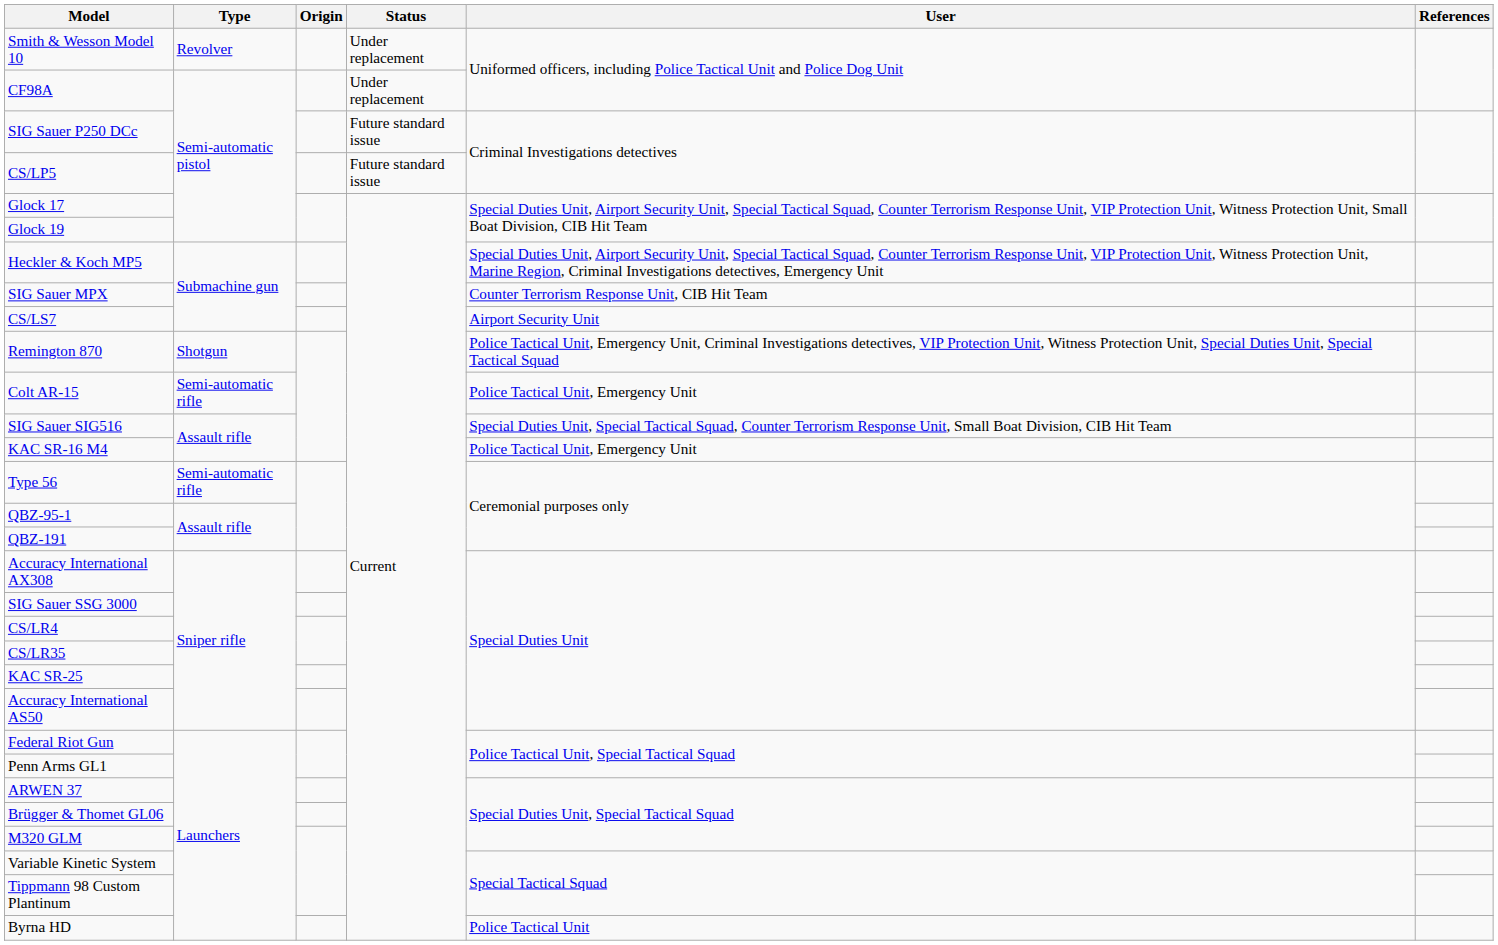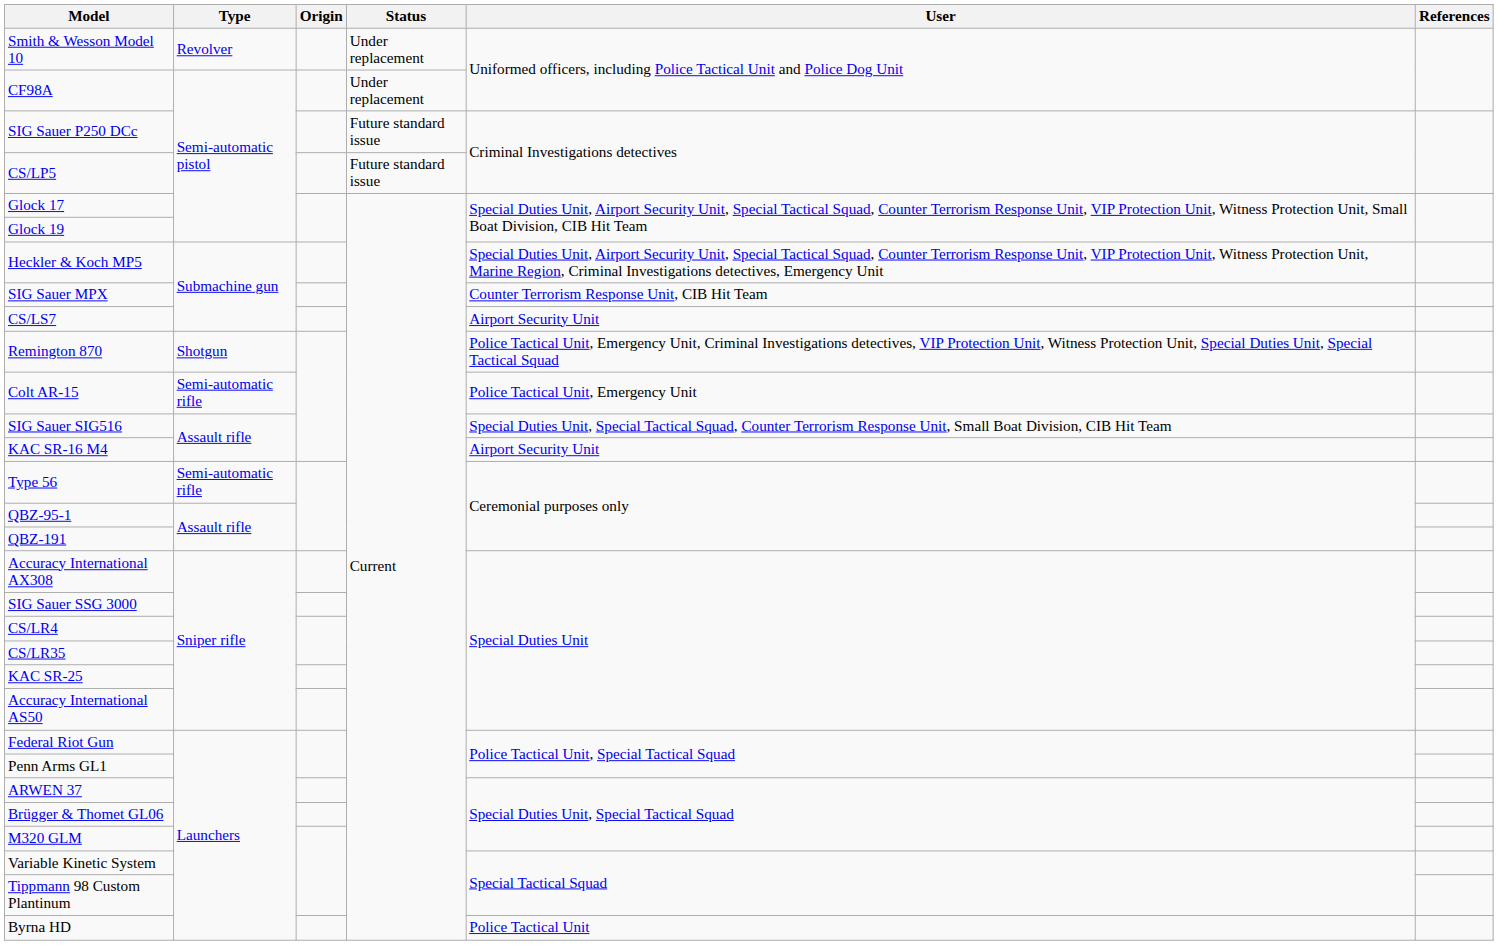 <table class="wikitable">
 <tr>
 <th>Model</th>
 <th>Type</th>
 <th>Origin</th>
 <th>Status</th>
 <th>User</th>
 <th>References</th>
 </tr>
 <tr>
 <td><a href='#'>Smith & Wesson Model 10</a></td>
 <td><a href='#'>Revolver</a></td>
 <td></td>
 <td>Under replacement</td>
 <td rowspan="2">Uniformed officers, including <a href='#'>Police Tactical Unit</a> and <a href='#'>Police Dog Unit</a></td>
 <td rowspan="2"></td>
 </tr>
 <tr>
 <td><a href='#'>CF98A</a></td>
 <td rowspan="5"><a href='#'>Semi-automatic pistol</a></td>
 <td></td>
 <td>Under replacement</td>
 </tr>
 <tr>
 <td><a href='#'>SIG Sauer P250 DCc</a></td>
 <td></td>
 <td>Future standard issue</td>
 <td rowspan="2">Criminal Investigations detectives</td>
 <td rowspan="2"></td>
 </tr>
 <tr>
 <td><a href='#'>CS/LP5</a></td>
 <td></td>
 <td>Future standard issue</td>
 </tr>
 <tr>
 <td><a href='#'>Glock 17</a></td>
 <td rowspan="2"></td>
 <td rowspan="26">Current</td>
 <td rowspan="2"><a href='#'>Special Duties Unit</a>, <a href='#'>Airport Security Unit</a>, <a href='#'>Special Tactical Squad</a>, <a href='#'>Counter Terrorism Response Unit</a>, <a href='#'>VIP Protection Unit</a>, Witness Protection Unit, Small Boat Division, CIB Hit Team</td>
 <td rowspan="2"></td>
 </tr>
 <tr>
 <td><a href='#'>Glock 19</a></td>
 </tr>
 <tr>
 <td><a href='#'>Heckler & Koch MP5</a></td>
 <td rowspan="3"><a href='#'>Submachine gun</a></td>
 <td></td>
 <td><a href='#'>Special Duties Unit</a>, <a href='#'>Airport Security Unit</a>, <a href='#'>Special Tactical Squad</a>, <a href='#'>Counter Terrorism Response Unit</a>, <a href='#'>VIP Protection Unit</a>, Witness Protection Unit, <a href='#'>Marine Region</a>, Criminal Investigations detectives, Emergency Unit</td>
 <td></td>
 </tr>
 <tr>
 <td><a href='#'>SIG Sauer MPX</a></td>
 <td></td>
 <td><a href='#'>Counter Terrorism Response Unit</a>, CIB Hit Team</td>
 <td></td>
 </tr>
 <tr>
 <td><a href='#'>CS/LS7</a></td>
 <td></td>
 <td><a href='#'>Airport Security Unit</a></td>
 <td></td>
 </tr>
 <tr>
 <td><a href='#'>Remington 870</a></td>
 <td><a href='#'>Shotgun</a></td>
 <td rowspan="4"></td>
 <td><a href='#'>Police Tactical Unit</a>, Emergency Unit, Criminal Investigations detectives, <a href='#'>VIP Protection Unit</a>, Witness Protection Unit, <a href='#'>Special Duties Unit</a>, <a href='#'>Special Tactical Squad</a></td>
 <td></td>
 </tr>
 <tr>
 <td><a href='#'>Colt AR-15</a></td>
 <td><a href='#'>Semi-automatic rifle</a></td>
 <td><a href='#'>Police Tactical Unit</a>, Emergency Unit</td>
 <td></td>
 </tr>
 <tr>
 <td><a href='#'>SIG Sauer SIG516</a></td>
 <td rowspan="2"><a href='#'>Assault rifle</a></td>
 <td><a href='#'>Special Duties Unit</a>, <a href='#'>Special Tactical Squad</a>, <a href='#'>Counter Terrorism Response Unit</a>, Small Boat Division, CIB Hit Team</td>
 <td></td>
 </tr>
 <tr>
 <td><a href='#'>KAC SR-16 M4</a></td>
-<td><a href='#'>Police Tactical Unit</a>, Emergency Unit</td>
+<td><a href='#'>Airport Security Unit</a></td>
 <td></td>
 </tr>
 <tr>
 <td><a href='#'>Type 56</a></td>
 <td><a href='#'>Semi-automatic rifle</a></td>
 <td rowspan="3"></td>
 <td rowspan="3">Ceremonial purposes only</td>
 <td></td>
 </tr>
 <tr>
 <td><a href='#'>QBZ-95-1</a></td>
 <td rowspan="2"><a href='#'>Assault rifle</a></td>
 <td></td>
 </tr>
 <tr>
 <td><a href='#'>QBZ-191</a></td>
 <td></td>
 </tr>
 <tr>
 <td><a href='#'>Accuracy International AX308</a></td>
 <td rowspan="6"><a href='#'>Sniper rifle</a></td>
 <td></td>
 <td rowspan="6"><a href='#'>Special Duties Unit</a></td>
 <td></td>
 </tr>
 <tr>
 <td><a href='#'>SIG Sauer SSG 3000</a></td>
 <td></td>
 <td></td>
 </tr>
 <tr>
 <td><a href='#'>CS/LR4</a></td>
 <td rowspan="2"></td>
 <td></td>
 </tr>
 <tr>
 <td><a href='#'>CS/LR35</a></td>
 <td></td>
 </tr>
 <tr>
 <td><a href='#'>KAC SR-25</a></td>
 <td></td>
 <td></td>
 </tr>
 <tr>
 <td><a href='#'>Accuracy International AS50</a></td>
 <td></td>
 <td></td>
 </tr>
 <tr>
 <td><a href='#'>Federal Riot Gun</a></td>
 <td rowspan="8"><a href='#'>Launchers</a></td>
 <td rowspan="2"></td>
 <td rowspan="2"><a href='#'>Police Tactical Unit</a>, <a href='#'>Special Tactical Squad</a></td>
 <td></td>
 </tr>
 <tr>
 <td>Penn Arms GL1</td>
 <td></td>
 </tr>
 <tr>
 <td><a href='#'>ARWEN 37</a></td>
 <td></td>
 <td rowspan="3"><a href='#'>Special Duties Unit</a>, <a href='#'>Special Tactical Squad</a></td>
 <td></td>
 </tr>
 <tr>
 <td><a href='#'>Brügger & Thomet GL06</a></td>
 <td></td>
 <td></td>
 </tr>
 <tr>
 <td><a href='#'>M320 GLM</a></td>
 <td rowspan="3"></td>
 <td></td>
 </tr>
 <tr>
 <td>Variable Kinetic System</td>
 <td rowspan="2"><a href='#'>Special Tactical Squad</a></td>
 <td></td>
 </tr>
 <tr>
 <td><a href='#'>Tippmann</a> 98 Custom Plantinum</td>
 <td></td>
 </tr>
 <tr>
 <td>Byrna HD</td>
 <td></td>
 <td><a href='#'>Police Tactical Unit</a></td>
 <td></td>
 </tr>
 </table>
